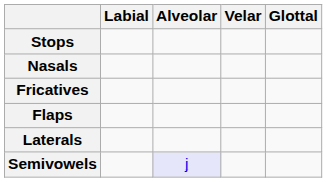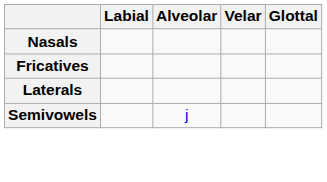 <table class="wikitable" style="text-align:center;">
 <tr>
 <th></th>
 <th>Labial</th>
 <th>Alveolar</th>
 <th>Velar</th>
 <th>Glottal</th>
-</tr>
-<tr>
-<th>Stops</th>
-<td></td>
-<td></td>
-<td></td>
-<td></td>
 </tr>
 <tr>
 <th>Nasals</th>
 <td></td>
 <td></td>
 <td></td>
 <td></td>
 </tr>
 <tr>
 <th>Fricatives</th>
 <td></td>
 <td></td>
 <td></td>
 <td></td>
 </tr>
 <tr>
-<th>Flaps</th>
-<td></td>
-<td></td>
-<td></td>
-<td></td>
-</tr>
-<tr>
 <th>Laterals</th>
 <td></td>
 <td></td>
 <td></td>
 <td></td>
 </tr>
 <tr>
 <th>Semivowels</th>
 <td></td>
-<td style="background: lavender;"><a href='#'>j</a></td>
+<td><a href='#'>j</a></td>
 <td></td>
 <td></td>
 </tr>
 </table>
